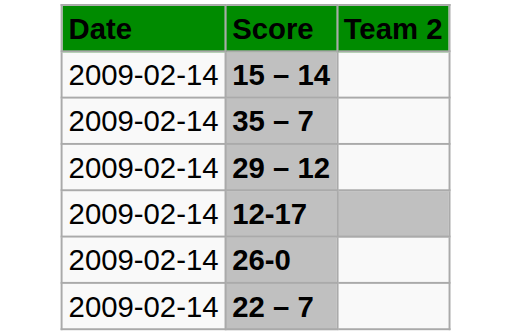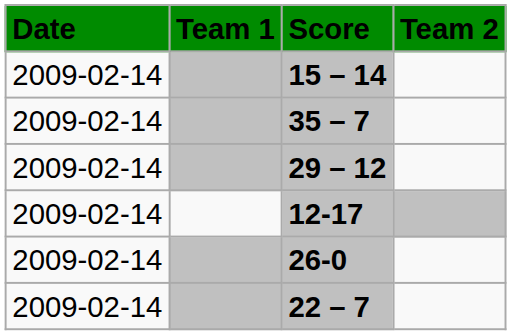 <table class="wikitable" style="margin:0.5em auto; font-size:95%">
 <tr bgcolor="#008B00">
 <td><strong>Date</strong></td>
+<td><strong>Team 1</strong></td>
 <td><strong>Score</strong></td>
 <td><strong>Team 2</strong></td>
 </tr>
 <tr>
 <td>2009-02-14</td>
+<td bgcolor="silver"><strong></strong></td>
 <td bgcolor="silver"><strong>15 – 14</strong></td>
 <td></td>
 </tr>
 <tr>
 <td>2009-02-14</td>
+<td bgcolor="silver"><strong></strong></td>
 <td bgcolor="silver"><strong>35 – 7</strong></td>
 <td></td>
 </tr>
 <tr>
 <td>2009-02-14</td>
+<td bgcolor="silver"><strong></strong></td>
 <td bgcolor="silver"><strong>29 – 12</strong></td>
 <td></td>
 </tr>
 <tr>
 <td>2009-02-14</td>
+<td></td>
 <td bgcolor="silver"><strong>12-17</strong></td>
 <td bgcolor="silver"><strong></strong></td>
 </tr>
 <tr>
 <td>2009-02-14</td>
+<td bgcolor="silver"><strong></strong></td>
 <td bgcolor="silver"><strong>26-0</strong></td>
 <td></td>
 </tr>
 <tr>
 <td>2009-02-14</td>
+<td bgcolor="silver"><strong></strong></td>
 <td bgcolor="silver"><strong>22 – 7</strong></td>
 <td></td>
 </tr>
 </table>
